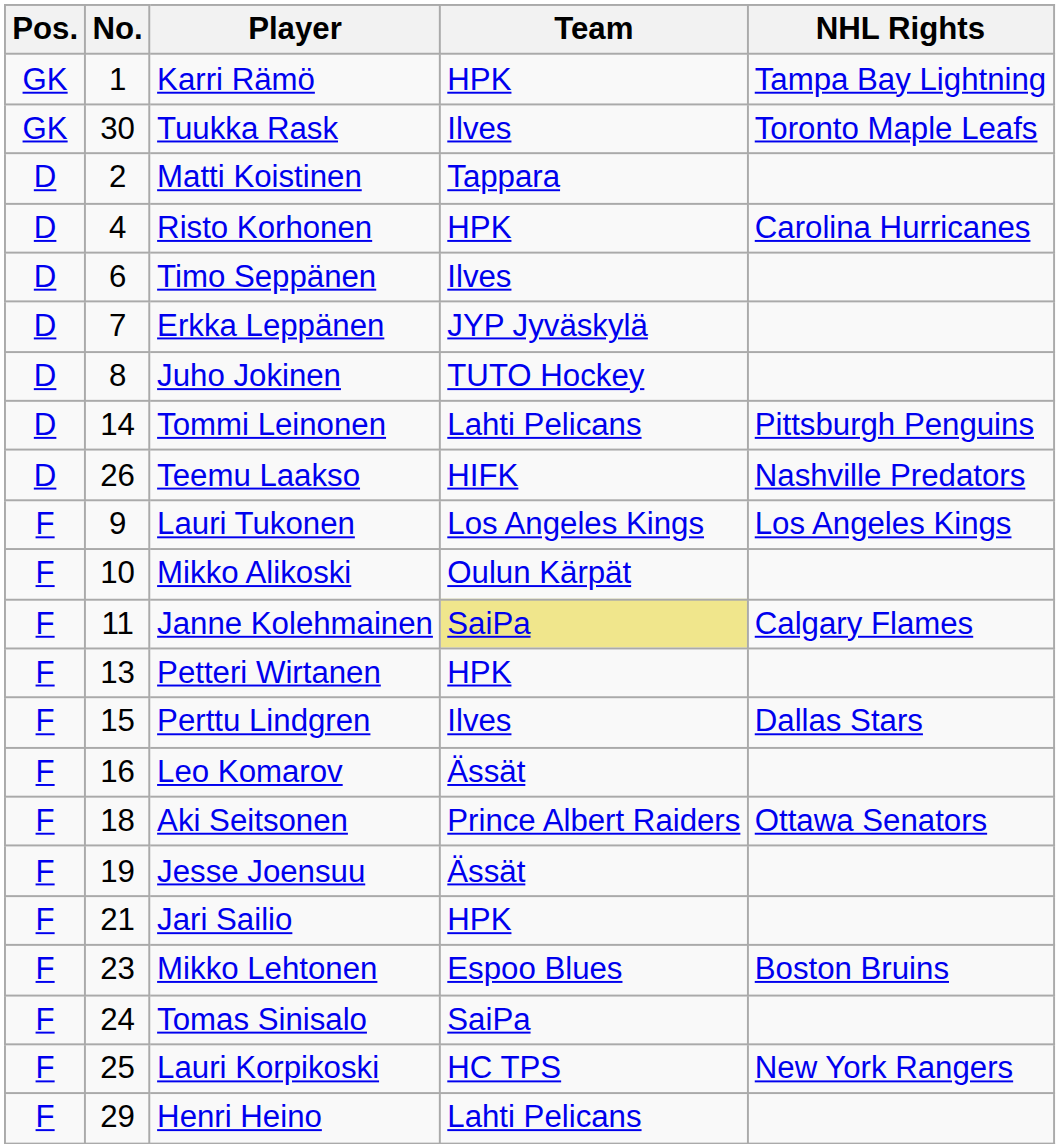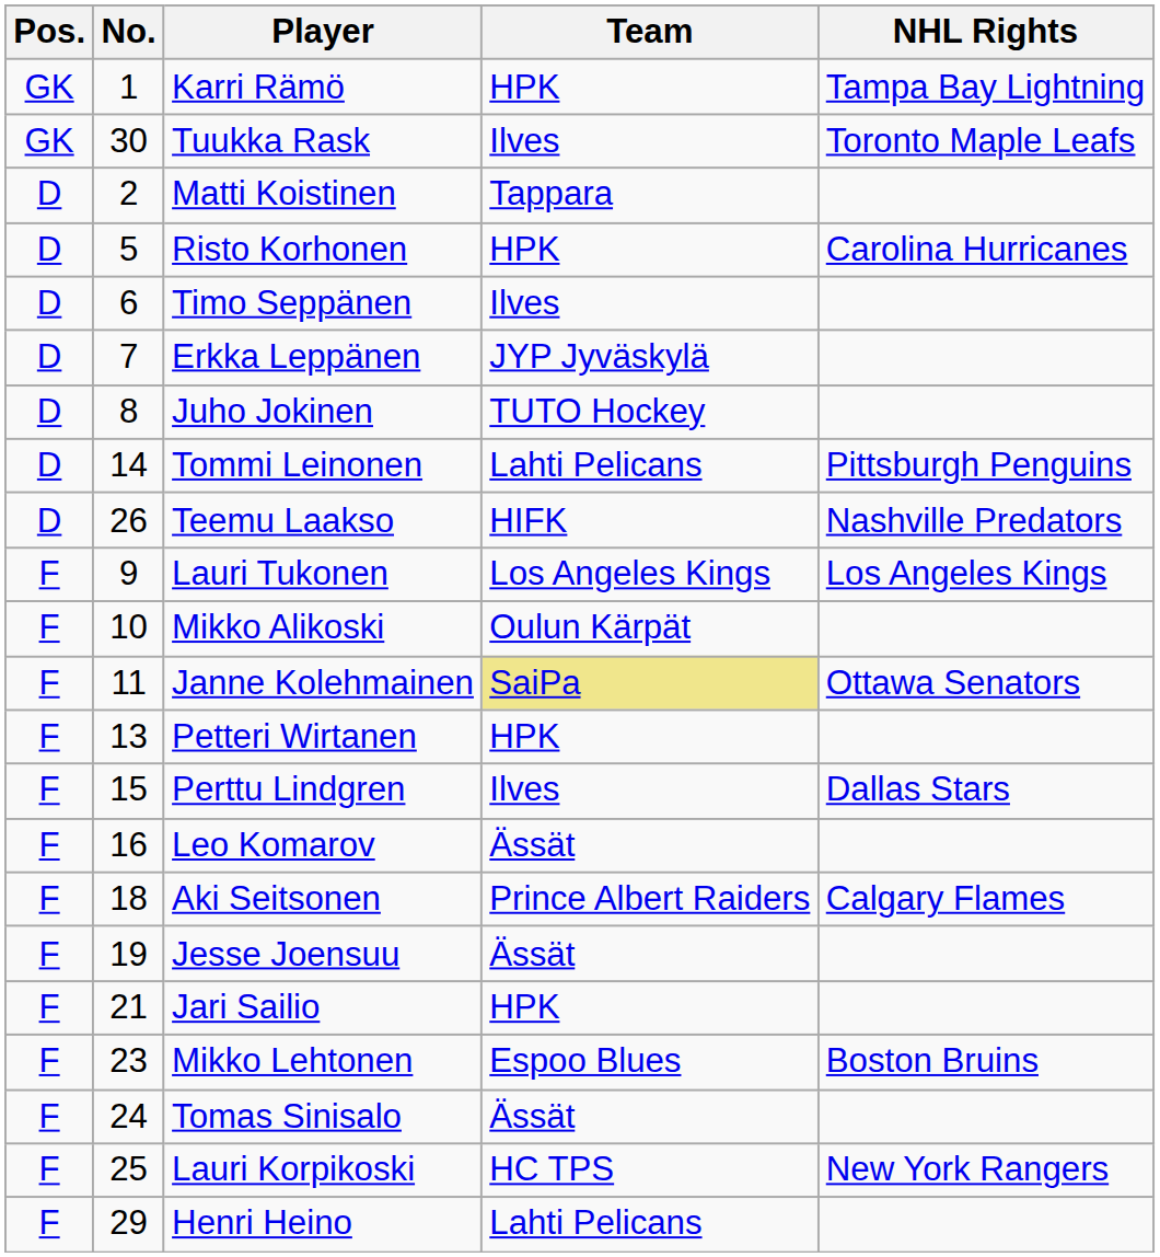 <table class="wikitable sortable">
 <tr>
 <th>Pos.</th>
 <th>No.</th>
 <th>Player</th>
 <th>Team</th>
 <th>NHL Rights</th>
 </tr>
 <tr>
 <td style="text-align:center;"><a href='#'>GK</a></td>
 <td style="text-align:center;">1</td>
 <td><a href='#'>Karri Rämö</a></td>
 <td> <a href='#'>HPK</a></td>
 <td><a href='#'>Tampa Bay Lightning</a></td>
 </tr>
 <tr>
 <td style="text-align:center;"><a href='#'>GK</a></td>
 <td style="text-align:center;">30</td>
 <td><a href='#'>Tuukka Rask</a></td>
 <td> <a href='#'>Ilves</a></td>
 <td><a href='#'>Toronto Maple Leafs</a></td>
 </tr>
 <tr>
 <td style="text-align:center;"><a href='#'>D</a></td>
 <td style="text-align:center;">2</td>
 <td><a href='#'>Matti Koistinen</a></td>
 <td> <a href='#'>Tappara</a></td>
 <td></td>
 </tr>
 <tr>
 <td style="text-align:center;"><a href='#'>D</a></td>
-<td style="text-align:center;">4</td>
+<td style="text-align:center;">5</td>
 <td><a href='#'>Risto Korhonen</a></td>
 <td> <a href='#'>HPK</a></td>
 <td><a href='#'>Carolina Hurricanes</a></td>
 </tr>
 <tr>
 <td style="text-align:center;"><a href='#'>D</a></td>
 <td style="text-align:center;">6</td>
 <td><a href='#'>Timo Seppänen</a></td>
 <td> <a href='#'>Ilves</a></td>
 <td></td>
 </tr>
 <tr>
 <td style="text-align:center;"><a href='#'>D</a></td>
 <td style="text-align:center;">7</td>
 <td><a href='#'>Erkka Leppänen</a></td>
 <td> <a href='#'>JYP Jyväskylä</a></td>
 <td></td>
 </tr>
 <tr>
 <td style="text-align:center;"><a href='#'>D</a></td>
 <td style="text-align:center;">8</td>
 <td><a href='#'>Juho Jokinen</a></td>
 <td> <a href='#'>TUTO Hockey</a></td>
 <td></td>
 </tr>
 <tr>
 <td style="text-align:center;"><a href='#'>D</a></td>
 <td style="text-align:center;">14</td>
 <td><a href='#'>Tommi Leinonen</a></td>
 <td> <a href='#'>Lahti Pelicans</a></td>
 <td><a href='#'>Pittsburgh Penguins</a></td>
 </tr>
 <tr>
 <td style="text-align:center;"><a href='#'>D</a></td>
 <td style="text-align:center;">26</td>
 <td><a href='#'>Teemu Laakso</a></td>
 <td> <a href='#'>HIFK</a></td>
 <td><a href='#'>Nashville Predators</a></td>
 </tr>
 <tr>
 <td style="text-align:center;"><a href='#'>F</a></td>
 <td style="text-align:center;">9</td>
 <td><a href='#'>Lauri Tukonen</a></td>
 <td> <a href='#'>Los Angeles Kings</a></td>
 <td><a href='#'>Los Angeles Kings</a></td>
 </tr>
 <tr>
 <td style="text-align:center;"><a href='#'>F</a></td>
 <td style="text-align:center;">10</td>
 <td><a href='#'>Mikko Alikoski</a></td>
 <td> <a href='#'>Oulun Kärpät</a></td>
 <td></td>
 </tr>
 <tr>
 <td style="text-align:center;"><a href='#'>F</a></td>
 <td style="text-align:center;">11</td>
 <td><a href='#'>Janne Kolehmainen</a></td>
 <td style="background: khaki;"> <a href='#'>SaiPa</a></td>
-<td><a href='#'>Calgary Flames</a></td>
+<td><a href='#'>Ottawa Senators</a></td>
 </tr>
 <tr>
 <td style="text-align:center;"><a href='#'>F</a></td>
 <td style="text-align:center;">13</td>
 <td><a href='#'>Petteri Wirtanen</a></td>
 <td> <a href='#'>HPK</a></td>
 <td></td>
 </tr>
 <tr>
 <td style="text-align:center;"><a href='#'>F</a></td>
 <td style="text-align:center;">15</td>
 <td><a href='#'>Perttu Lindgren</a></td>
 <td> <a href='#'>Ilves</a></td>
 <td><a href='#'>Dallas Stars</a></td>
 </tr>
 <tr>
 <td style="text-align:center;"><a href='#'>F</a></td>
 <td style="text-align:center;">16</td>
 <td><a href='#'>Leo Komarov</a></td>
 <td> <a href='#'>Ässät</a></td>
 <td></td>
 </tr>
 <tr>
 <td style="text-align:center;"><a href='#'>F</a></td>
 <td style="text-align:center;">18</td>
 <td><a href='#'>Aki Seitsonen</a></td>
 <td> <a href='#'>Prince Albert Raiders</a></td>
-<td><a href='#'>Ottawa Senators</a></td>
+<td><a href='#'>Calgary Flames</a></td>
 </tr>
 <tr>
 <td style="text-align:center;"><a href='#'>F</a></td>
 <td style="text-align:center;">19</td>
 <td><a href='#'>Jesse Joensuu</a></td>
 <td> <a href='#'>Ässät</a></td>
 <td></td>
 </tr>
 <tr>
 <td style="text-align:center;"><a href='#'>F</a></td>
 <td style="text-align:center;">21</td>
 <td><a href='#'>Jari Sailio</a></td>
 <td> <a href='#'>HPK</a></td>
 <td></td>
 </tr>
 <tr>
 <td style="text-align:center;"><a href='#'>F</a></td>
 <td style="text-align:center;">23</td>
 <td><a href='#'>Mikko Lehtonen</a></td>
 <td> <a href='#'>Espoo Blues</a></td>
 <td><a href='#'>Boston Bruins</a></td>
 </tr>
 <tr>
 <td style="text-align:center;"><a href='#'>F</a></td>
 <td style="text-align:center;">24</td>
 <td><a href='#'>Tomas Sinisalo</a></td>
-<td> <a href='#'>SaiPa</a></td>
+<td> <a href='#'>Ässät</a></td>
 <td></td>
 </tr>
 <tr>
 <td style="text-align:center;"><a href='#'>F</a></td>
 <td style="text-align:center;">25</td>
 <td><a href='#'>Lauri Korpikoski</a></td>
 <td> <a href='#'>HC TPS</a></td>
 <td><a href='#'>New York Rangers</a></td>
 </tr>
 <tr>
 <td style="text-align:center;"><a href='#'>F</a></td>
 <td style="text-align:center;">29</td>
 <td><a href='#'>Henri Heino</a></td>
 <td> <a href='#'>Lahti Pelicans</a></td>
 <td></td>
 </tr>
 <tr>
 </tr>
 </table>
